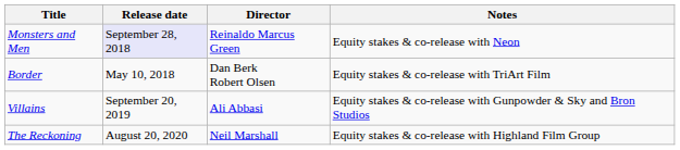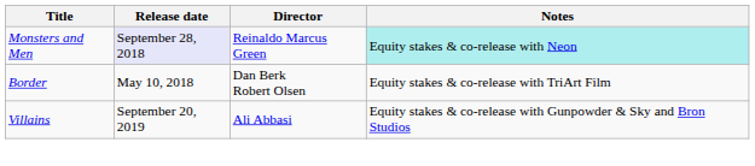 <table class="wikitable sortable">
 <tr>
 <th>Title</th>
 <th>Release date</th>
 <th>Director</th>
 <th>Notes</th>
 </tr>
 <tr>
 <td><a href='#'><em>Monsters and Men</em></a></td>
 <td style="background: lavender;">September 28, 2018</td>
 <td><a href='#'>Reinaldo Marcus Green</a></td>
-<td>Equity stakes & co-release with <a href='#'>Neon</a></td>
+<td style="background: paleturquoise;">Equity stakes & co-release with <a href='#'>Neon</a></td>
 </tr>
 <tr>
 <td><a href='#'><em>Border</em></a></td>
 <td>May 10, 2018</td>
 <td>Dan Berk<br>Robert Olsen</td>
 <td>Equity stakes & co-release with TriArt Film</td>
 </tr>
 <tr>
 <td><a href='#'><em>Villains</em></a></td>
 <td>September 20, 2019</td>
 <td><a href='#'>Ali Abbasi</a></td>
 <td>Equity stakes & co-release with Gunpowder & Sky and <a href='#'>Bron Studios</a></td>
 </tr>
-<tr>
-<td><a href='#'><em>The Reckoning</em></a></td>
-<td>August 20, 2020</td>
-<td><a href='#'>Neil Marshall</a></td>
-<td>Equity stakes & co-release with Highland Film Group</td>
-</tr>
 </table>
